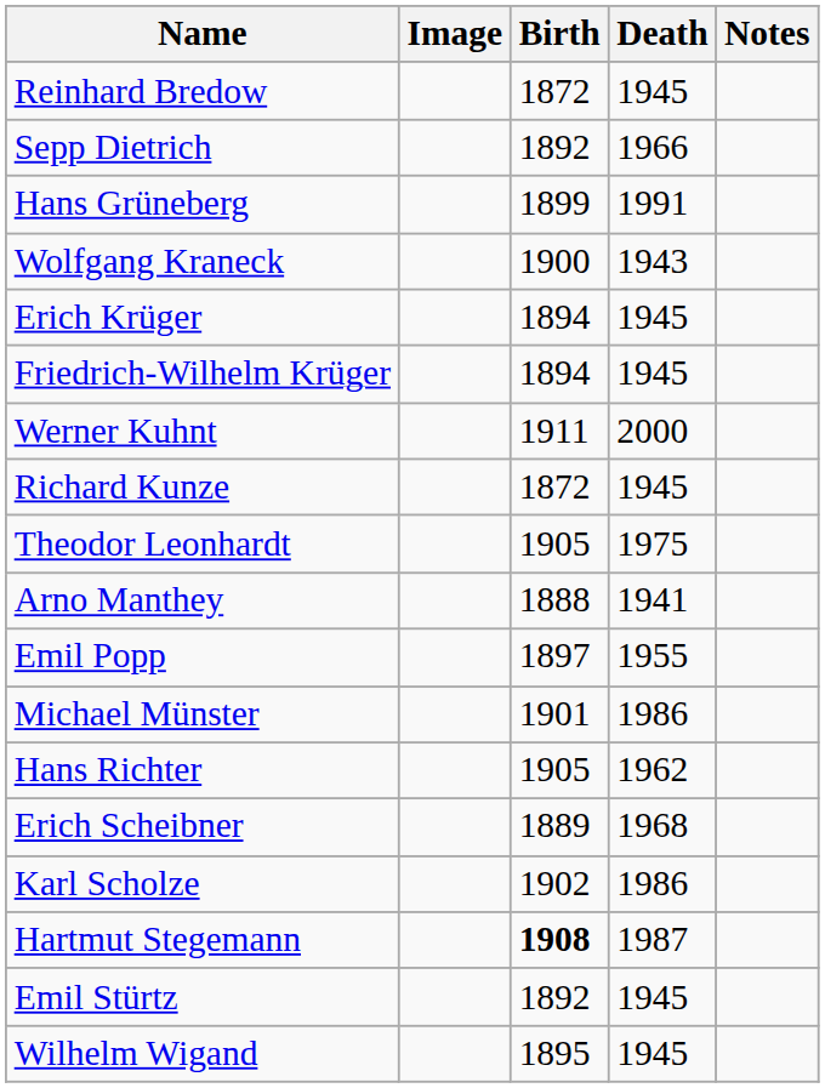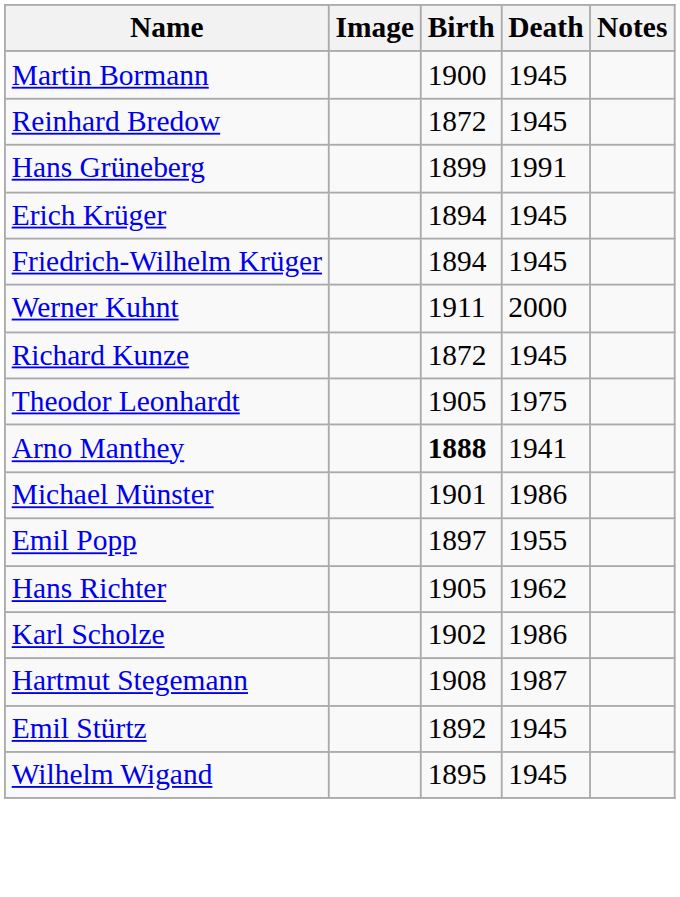 <table class="wikitable">
 <tr>
 <th>Name</th>
 <th>Image</th>
 <th>Birth</th>
 <th>Death</th>
 <th>Notes</th>
 </tr>
 <tr>
+<td><a href='#'>Martin Bormann</a></td>
+<td></td>
+<td>1900</td>
+<td>1945</td>
+<td></td>
+</tr>
+<tr>
 <td><a href='#'>Reinhard Bredow</a></td>
 <td></td>
 <td>1872</td>
 <td>1945</td>
 <td></td>
 </tr>
 <tr>
-<td><a href='#'>Sepp Dietrich</a></td>
-<td></td>
-<td>1892</td>
-<td>1966</td>
-<td></td>
-</tr>
-<tr>
 <td><a href='#'>Hans Grüneberg</a></td>
 <td></td>
 <td>1899</td>
 <td>1991</td>
-<td></td>
-</tr>
-<tr>
-<td><a href='#'>Wolfgang Kraneck</a></td>
-<td></td>
-<td>1900</td>
-<td>1943</td>
 <td></td>
 </tr>
 <tr>
 <td><a href='#'>Erich Krüger</a></td>
 <td></td>
 <td>1894</td>
 <td>1945</td>
 <td></td>
 </tr>
 <tr>
 <td><a href='#'>Friedrich-Wilhelm Krüger</a></td>
 <td></td>
 <td>1894</td>
 <td>1945</td>
 <td></td>
 </tr>
 <tr>
 <td><a href='#'>Werner Kuhnt</a></td>
 <td></td>
 <td>1911</td>
 <td>2000</td>
 <td></td>
 </tr>
 <tr>
 <td><a href='#'>Richard Kunze</a></td>
 <td></td>
 <td>1872</td>
 <td>1945</td>
 <td></td>
 </tr>
 <tr>
 <td><a href='#'>Theodor Leonhardt</a></td>
 <td></td>
 <td>1905</td>
 <td>1975</td>
 <td></td>
 </tr>
 <tr>
 <td><a href='#'>Arno Manthey</a></td>
 <td></td>
-<td>1888</td>
+<td><strong>1888</strong></td>
 <td>1941</td>
+<td></td>
+</tr>
+<tr>
+<td><a href='#'>Michael Münster</a></td>
+<td></td>
+<td>1901</td>
+<td>1986</td>
 <td></td>
 </tr>
 <tr>
 <td><a href='#'>Emil Popp</a></td>
 <td></td>
 <td>1897</td>
 <td>1955</td>
 <td></td>
 </tr>
 <tr>
-<td><a href='#'>Michael Münster</a></td>
-<td></td>
-<td>1901</td>
-<td>1986</td>
-<td></td>
-</tr>
-<tr>
 <td><a href='#'>Hans Richter</a></td>
 <td></td>
 <td>1905</td>
 <td>1962</td>
-<td></td>
-</tr>
-<tr>
-<td><a href='#'>Erich Scheibner</a></td>
-<td></td>
-<td>1889</td>
-<td>1968</td>
 <td></td>
 </tr>
 <tr>
 <td><a href='#'>Karl Scholze</a></td>
 <td></td>
 <td>1902</td>
 <td>1986</td>
 <td></td>
 </tr>
 <tr>
 <td><a href='#'>Hartmut Stegemann</a></td>
 <td></td>
-<td><strong>1908</strong></td>
+<td>1908</td>
 <td>1987</td>
 <td></td>
 </tr>
 <tr>
 <td><a href='#'>Emil Stürtz</a></td>
 <td></td>
 <td>1892</td>
 <td>1945</td>
 <td></td>
 </tr>
 <tr>
 <td><a href='#'>Wilhelm Wigand</a></td>
 <td></td>
 <td>1895</td>
 <td>1945</td>
 <td></td>
 </tr>
 </table>
